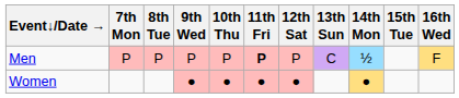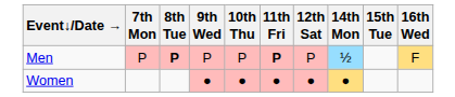 <table class="wikitable" style="margin:0.5em auto; font-size:90%; line-height:1.25em; text-align:center;">
 <tr>
 <th>Event↓/Date →</th>
 <th>7th<br>Mon</th>
 <th>8th<br>Tue</th>
 <th>9th<br>Wed</th>
 <th>10th<br>Thu</th>
 <th>11th<br>Fri</th>
 <th>12th<br>Sat</th>
-<th>13th<br>Sun</th>
 <th>14th<br>Mon</th>
 <th>15th<br>Tue</th>
 <th>16th<br>Wed</th>
 </tr>
 <tr>
 <td style="text-align:left;"><a href='#'>Men</a></td>
 <td bgcolor="#FFBBBB">P</td>
-<td bgcolor="#FFBBBB">P</td>
+<td bgcolor="#FFBBBB"><strong>P</strong></td>
 <td bgcolor="#FFBBBB">P</td>
 <td bgcolor="#FFBBBB">P</td>
 <td bgcolor="#FFBBBB"><strong>P</strong></td>
 <td bgcolor="#FFBBBB">P</td>
-<td bgcolor="#D0A9F5">C</td>
 <td bgcolor="#97DEFF">½</td>
 <td></td>
 <td bgcolor="#FFDF80">F</td>
 </tr>
 <tr>
 <td style="text-align:left;"><a href='#'>Women</a></td>
 <td></td>
 <td></td>
 <td bgcolor="#FFBBBB">●</td>
 <td bgcolor="#FFBBBB">●</td>
 <td bgcolor="#FFBBBB">●</td>
 <td bgcolor="#FFBBBB">●</td>
-<td></td>
 <td bgcolor="#FFDF80">●</td>
 <td></td>
 <td></td>
 </tr>
 </table>
